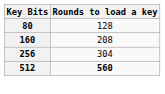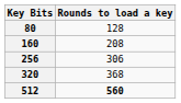 <table class="wikitable">
 <tr>
 <th align="left">Key Bits</th>
 <th align="center">Rounds to load a key</th>
 </tr>
 <tr>
 <th align="left">80</th>
 <td align="center">128</td>
 </tr>
 <tr>
 <th align="left">160</th>
 <td align="center">208</td>
 </tr>
 <tr>
 <th align="left">256</th>
-<td align="center">304</td>
+<td align="center">306</td>
+</tr>
+<tr>
+<th align="left">320</th>
+<td align="center">368</td>
 </tr>
 <tr>
 <th align="left">512</th>
 <td align="center"><strong>560</strong></td>
 </tr>
 </table>
